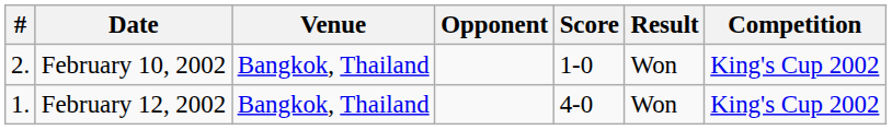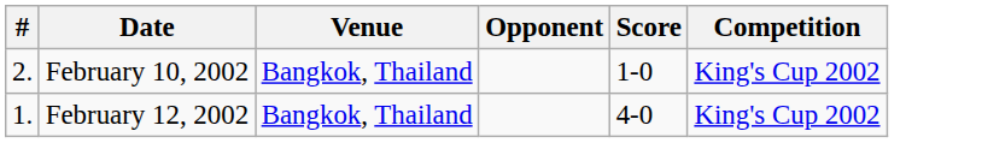 <table class="wikitable sortable">
 <tr>
 <th>#</th>
 <th>Date</th>
 <th>Venue</th>
 <th>Opponent</th>
 <th>Score</th>
-<th>Result</th>
 <th>Competition</th>
 </tr>
 <tr>
 <td>2.</td>
 <td>February 10, 2002</td>
 <td><a href='#'>Bangkok</a>, <a href='#'>Thailand</a></td>
 <td></td>
 <td>1-0</td>
-<td>Won</td>
 <td><a href='#'>King's Cup 2002</a></td>
 </tr>
 <tr>
 <td>1.</td>
 <td>February 12, 2002</td>
 <td><a href='#'>Bangkok</a>, <a href='#'>Thailand</a></td>
 <td></td>
 <td>4-0</td>
-<td>Won</td>
 <td><a href='#'>King's Cup 2002</a></td>
 </tr>
 </table>
